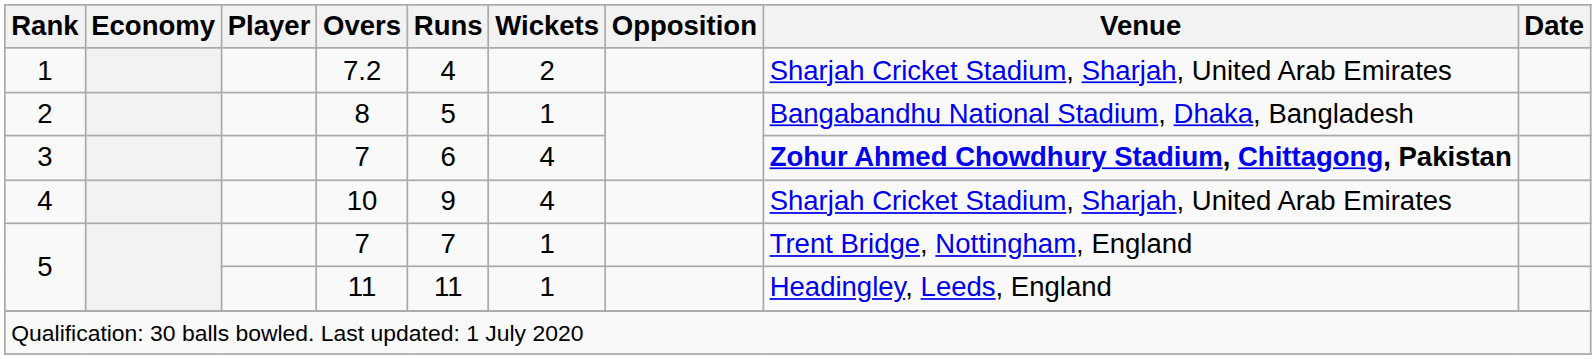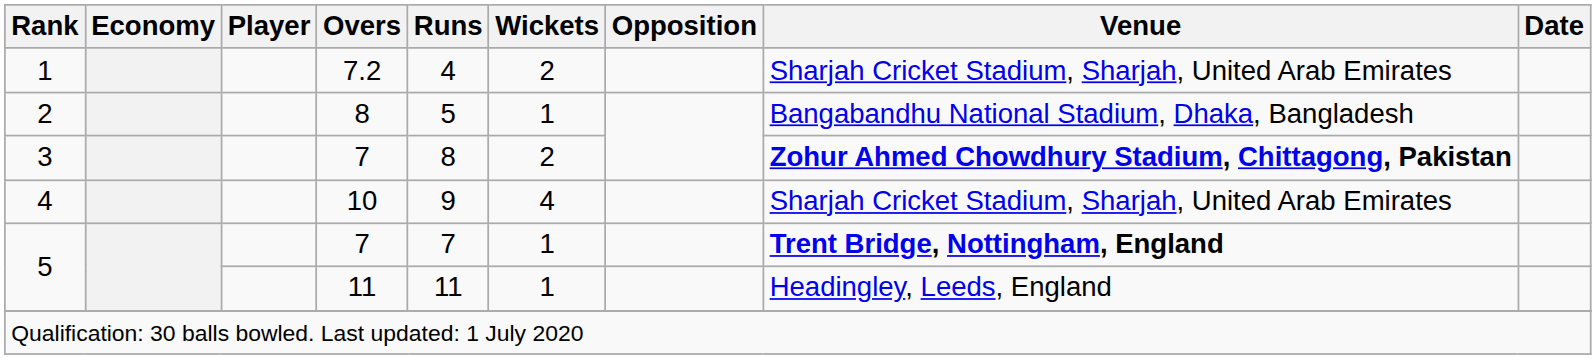 <table class="wikitable plainrowheaders sortable">
 <tr>
 <th scope=col>Rank</th>
 <th scope=col>Economy</th>
 <th scope=col>Player</th>
 <th scope=col>Overs</th>
 <th scope=col>Runs</th>
 <th scope=col>Wickets</th>
 <th scope=col>Opposition</th>
 <th scope=col>Venue</th>
 <th scope=col>Date</th>
 </tr>
 <tr>
 <td align=center>1</td>
 <th scope=row style=text-align:center;></th>
 <td></td>
 <td align=center>7.2</td>
 <td align=center>4</td>
 <td align=center>2</td>
 <td></td>
 <td><a href='#'>Sharjah Cricket Stadium</a>, <a href='#'>Sharjah</a>, United Arab Emirates</td>
 <td></td>
 </tr>
 <tr>
 <td align=center>2</td>
 <th scope=row style=text-align:center;></th>
 <td></td>
 <td align=center>8</td>
 <td align=center>5</td>
 <td align=center>1</td>
 <td rowspan=2></td>
 <td><a href='#'>Bangabandhu National Stadium</a>, <a href='#'>Dhaka</a>, Bangladesh</td>
 <td></td>
 </tr>
 <tr>
 <td align=center>3</td>
 <th scope=row style=text-align:center;></th>
 <td></td>
 <td align=center>7</td>
-<td align=center>6</td>
-<td align=center>4</td>
+<td align=center>8</td>
+<td align=center>2</td>
 <td><strong><a href='#'>Zohur Ahmed Chowdhury Stadium</a>, <a href='#'>Chittagong</a>, Pakistan</strong></td>
 <td></td>
 </tr>
 <tr>
 <td align=center>4</td>
 <th scope=row style=text-align:center;></th>
 <td></td>
 <td align=center>10</td>
 <td align=center>9</td>
 <td align=center>4</td>
 <td></td>
 <td><a href='#'>Sharjah Cricket Stadium</a>, <a href='#'>Sharjah</a>, United Arab Emirates</td>
 <td></td>
 </tr>
 <tr>
 <td align=center rowspan=2>5</td>
 <th scope=row style=text-align:center; rowspan=2></th>
 <td></td>
 <td align=center>7</td>
 <td align=center>7</td>
 <td align=center>1</td>
 <td></td>
-<td><a href='#'>Trent Bridge</a>, <a href='#'>Nottingham</a>, England</td>
+<td><strong><a href='#'>Trent Bridge</a>, <a href='#'>Nottingham</a>, England</strong></td>
 <td> </td>
 </tr>
 <tr>
 <td></td>
 <td align=center>11</td>
 <td align=center>11</td>
 <td align=center>1</td>
 <td></td>
 <td><a href='#'>Headingley</a>, <a href='#'>Leeds</a>, England</td>
 <td> </td>
 </tr>
 <tr>
 </tr>
 <tr class=sortbottom>
 <td colspan=9><small>Qualification: 30 balls bowled. Last updated: 1 July 2020</small></td>
 </tr>
 </table>
